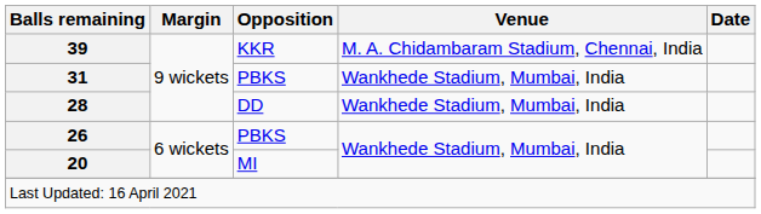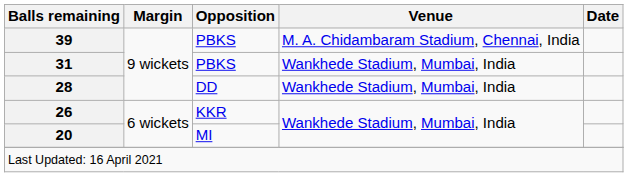 <table class="wikitable">
 <tr>
 <th>Balls remaining</th>
 <th>Margin</th>
 <th>Opposition</th>
 <th>Venue</th>
 <th>Date</th>
 </tr>
 <tr>
 <th>39</th>
 <td rowspan=3>9 wickets</td>
-<td><a href='#'>KKR</a></td>
+<td><a href='#'>PBKS</a></td>
 <td><a href='#'>M. A. Chidambaram Stadium</a>, <a href='#'>Chennai</a>, India</td>
 <td></td>
 </tr>
 <tr>
 <th>31</th>
 <td><a href='#'>PBKS</a></td>
 <td><a href='#'>Wankhede Stadium</a>, <a href='#'>Mumbai</a>, India</td>
 <td></td>
 </tr>
 <tr>
 <th>28</th>
 <td><a href='#'>DD</a></td>
 <td><a href='#'>Wankhede Stadium</a>, <a href='#'>Mumbai</a>, India</td>
 <td></td>
 </tr>
 <tr>
 <th>26</th>
 <td rowspan=2>6 wickets</td>
-<td><a href='#'>PBKS</a></td>
+<td><a href='#'>KKR</a></td>
 <td rowspan=2><a href='#'>Wankhede Stadium</a>, <a href='#'>Mumbai</a>, India</td>
 <td></td>
 </tr>
 <tr>
 <th>20</th>
 <td><a href='#'>MI</a></td>
 <td></td>
 </tr>
 <tr>
 </tr>
 <tr class=sortbottom>
 <td colspan=5><small>Last Updated: 16 April 2021</small></td>
 </tr>
 </table>
